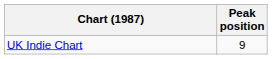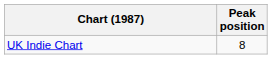 <table class="wikitable">
 <tr>
 <th style="width:18em;">Chart (1987)</th>
 <th>Peak<br>position</th>
 </tr>
 <tr>
 <td><a href='#'>UK Indie Chart</a></td>
-<td style="text-align:center;">9</td>
+<td style="text-align:center;">8</td>
 </tr>
 </table>
